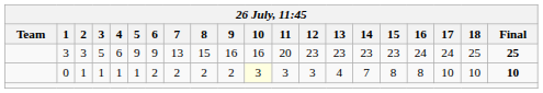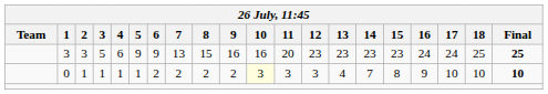 <table class=wikitable style="text-align:center; width: 55%">
 <tr>
 <th colspan=20><em>26 July, 11:45</em></th>
 </tr>
 <tr>
 <th>Team</th>
 <th>1</th>
 <th>2</th>
 <th>3</th>
 <th>4</th>
 <th>5</th>
 <th>6</th>
 <th>7</th>
 <th>8</th>
 <th>9</th>
 <th>10</th>
 <th>11</th>
 <th>12</th>
 <th>13</th>
 <th>14</th>
 <th>15</th>
 <th>16</th>
 <th>17</th>
 <th>18</th>
 <th>Final</th>
 </tr>
 <tr>
 <td align=left><strong></strong></td>
 <td>3</td>
 <td>3</td>
 <td>5</td>
 <td>6</td>
 <td>9</td>
 <td>9</td>
 <td>13</td>
 <td>15</td>
 <td>16</td>
 <td>16</td>
 <td>20</td>
 <td>23</td>
 <td>23</td>
 <td>23</td>
 <td>23</td>
 <td>24</td>
 <td>24</td>
 <td>25</td>
 <td><strong>25</strong></td>
 </tr>
 <tr>
 <td align=left></td>
 <td>0</td>
 <td>1</td>
 <td>1</td>
 <td>1</td>
 <td>1</td>
 <td>2</td>
 <td>2</td>
 <td>2</td>
 <td>2</td>
 <td style="background: lightyellow;">3</td>
 <td>3</td>
 <td>3</td>
 <td>4</td>
 <td>7</td>
 <td>8</td>
-<td>8</td>
+<td>9</td>
 <td>10</td>
 <td>10</td>
 <td><strong>10</strong></td>
 </tr>
 <tr>
 <td colspan=20></td>
 </tr>
 </table>
